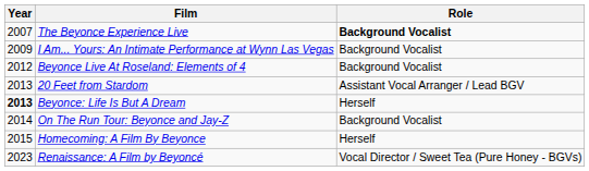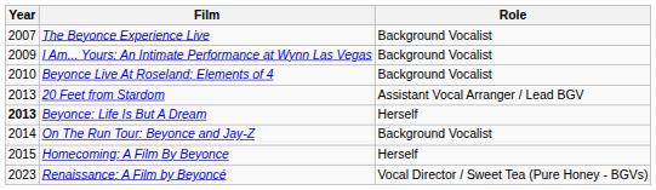 <table class="wikitable sortable">
 <tr>
 <th>Year</th>
 <th>Film</th>
 <th>Role</th>
 </tr>
 <tr>
 <td>2007</td>
 <td><em><a href='#'>The Beyonce Experience Live</a></em></td>
-<td><strong>Background Vocalist</strong></td>
+<td>Background Vocalist</td>
 </tr>
 <tr>
 <td>2009</td>
 <td><em><a href='#'>I Am... Yours: An Intimate Performance at Wynn Las Vegas</a></em></td>
 <td>Background Vocalist</td>
 </tr>
 <tr>
-<td>2012</td>
+<td>2010</td>
 <td><em><a href='#'>Beyonce Live At Roseland: Elements of 4</a></em></td>
 <td>Background Vocalist</td>
 </tr>
 <tr>
 <td>2013</td>
 <td><em><a href='#'>20 Feet from Stardom</a></em></td>
 <td>Assistant Vocal Arranger / Lead BGV </td>
 </tr>
 <tr>
 <td><strong>2013</strong></td>
 <td><em><a href='#'>Beyonce: Life Is But A Dream</a></em></td>
 <td>Herself</td>
 </tr>
 <tr>
 <td>2014</td>
 <td><em><a href='#'>On The Run Tour: Beyonce and Jay-Z</a></em></td>
 <td>Background Vocalist</td>
 </tr>
 <tr>
 <td>2015</td>
 <td><em><a href='#'>Homecoming: A Film By Beyonce</a></em></td>
 <td>Herself</td>
 </tr>
 <tr>
 <td>2023</td>
 <td><em><a href='#'>Renaissance: A Film by Beyoncé</a></em></td>
 <td>Vocal Director / Sweet Tea (Pure Honey - BGVs)</td>
 </tr>
 </table>
